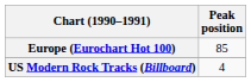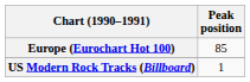 <table class="wikitable sortable plainrowheaders" style="text-align:center">
 <tr>
 <th>Chart (1990–1991)</th>
 <th>Peak<br>position</th>
 </tr>
 <tr>
 <th scope="row">Europe (<a href='#'>Eurochart Hot 100</a>)</th>
 <td>85</td>
 </tr>
 <tr>
 </tr>
 <tr>
 </tr>
 <tr>
 <th scope="row">US <a href='#'>Modern Rock Tracks</a> (<em><a href='#'>Billboard</a></em>)</th>
-<td>4</td>
+<td>1</td>
 </tr>
 </table>
